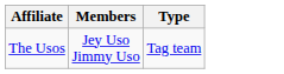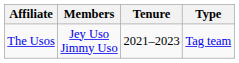 <table class="wikitable sortable" style="text-align:center;">
 <tr>
 <th>Affiliate</th>
 <th>Members</th>
+<th>Tenure</th>
 <th>Type</th>
 </tr>
 <tr>
 <td><a href='#'>The Usos</a></td>
 <td><a href='#'>Jey Uso</a><br><a href='#'>Jimmy Uso</a></td>
+<td>2021–2023</td>
 <td><a href='#'>Tag team</a></td>
 </tr>
 </table>
